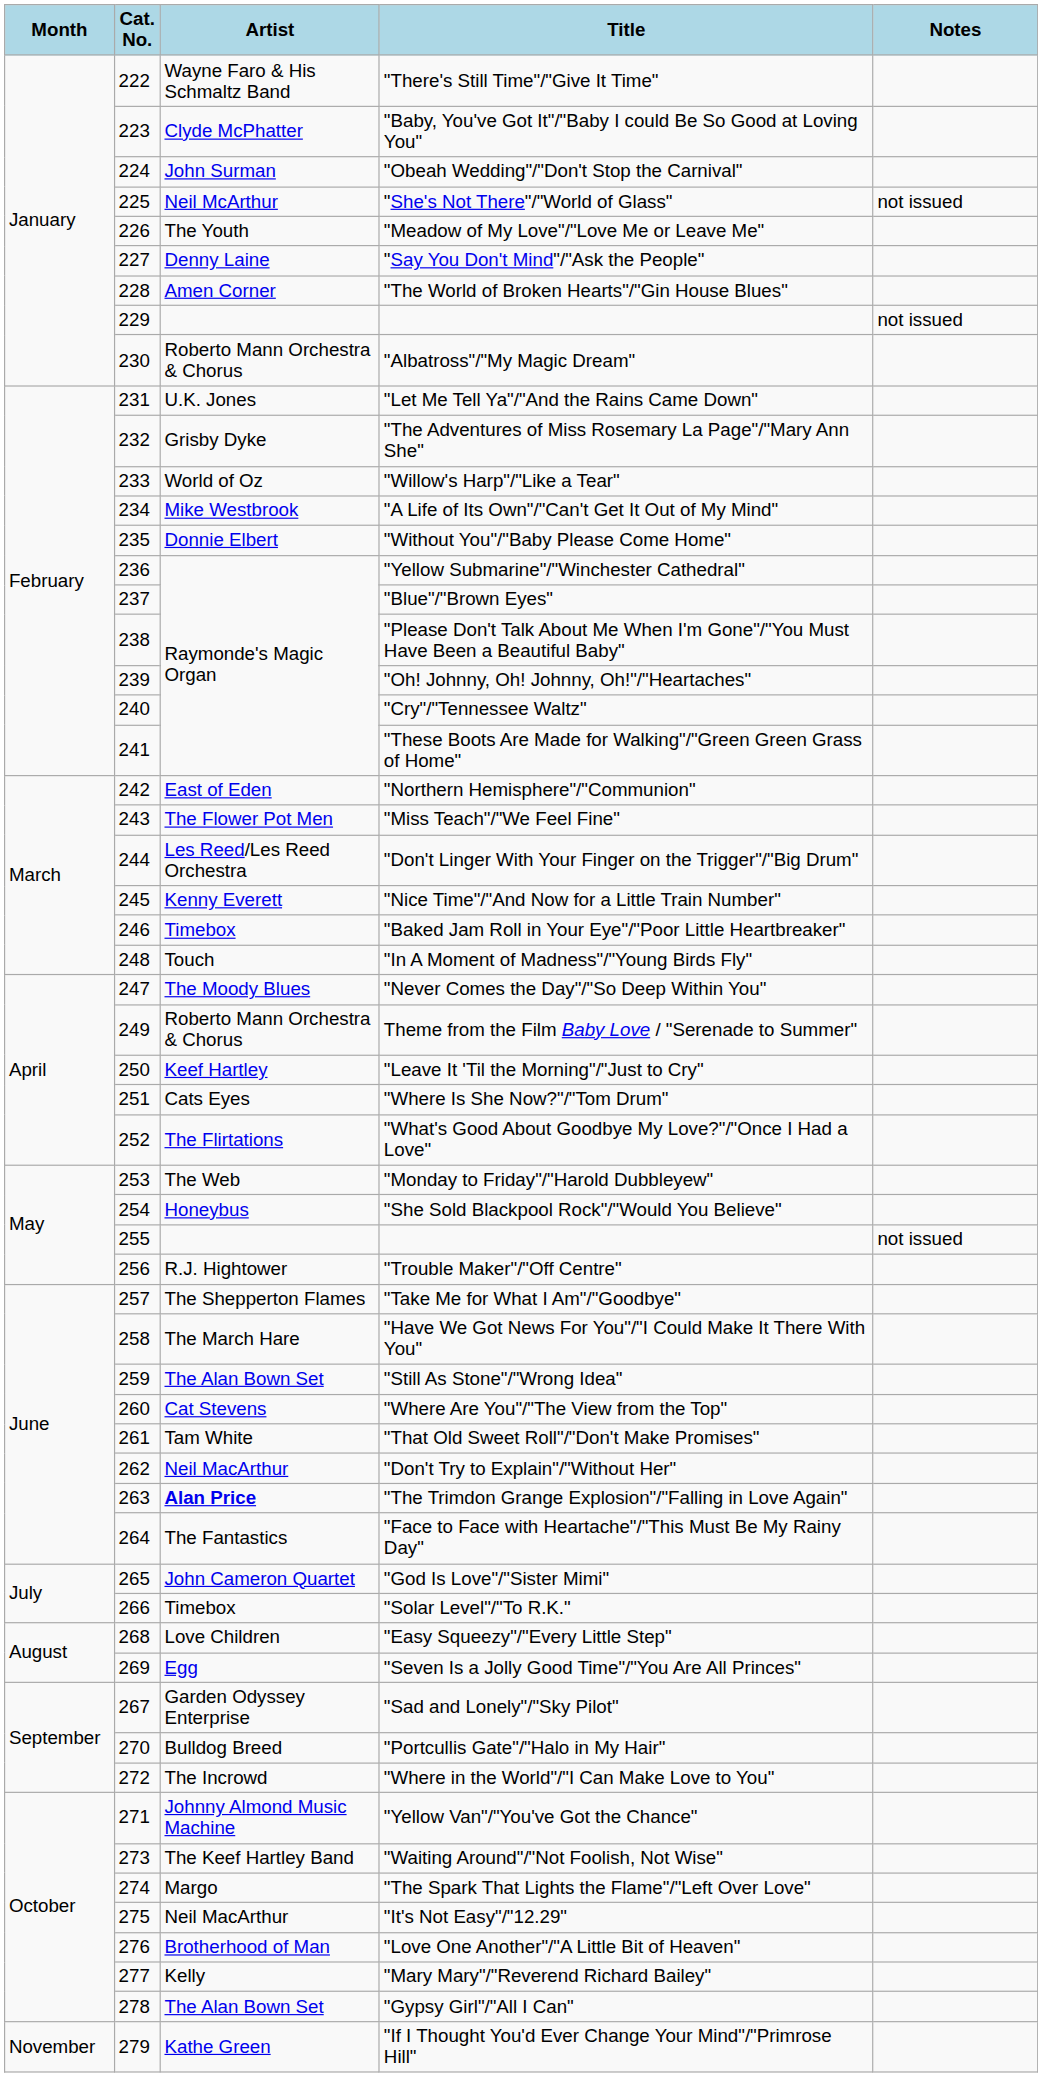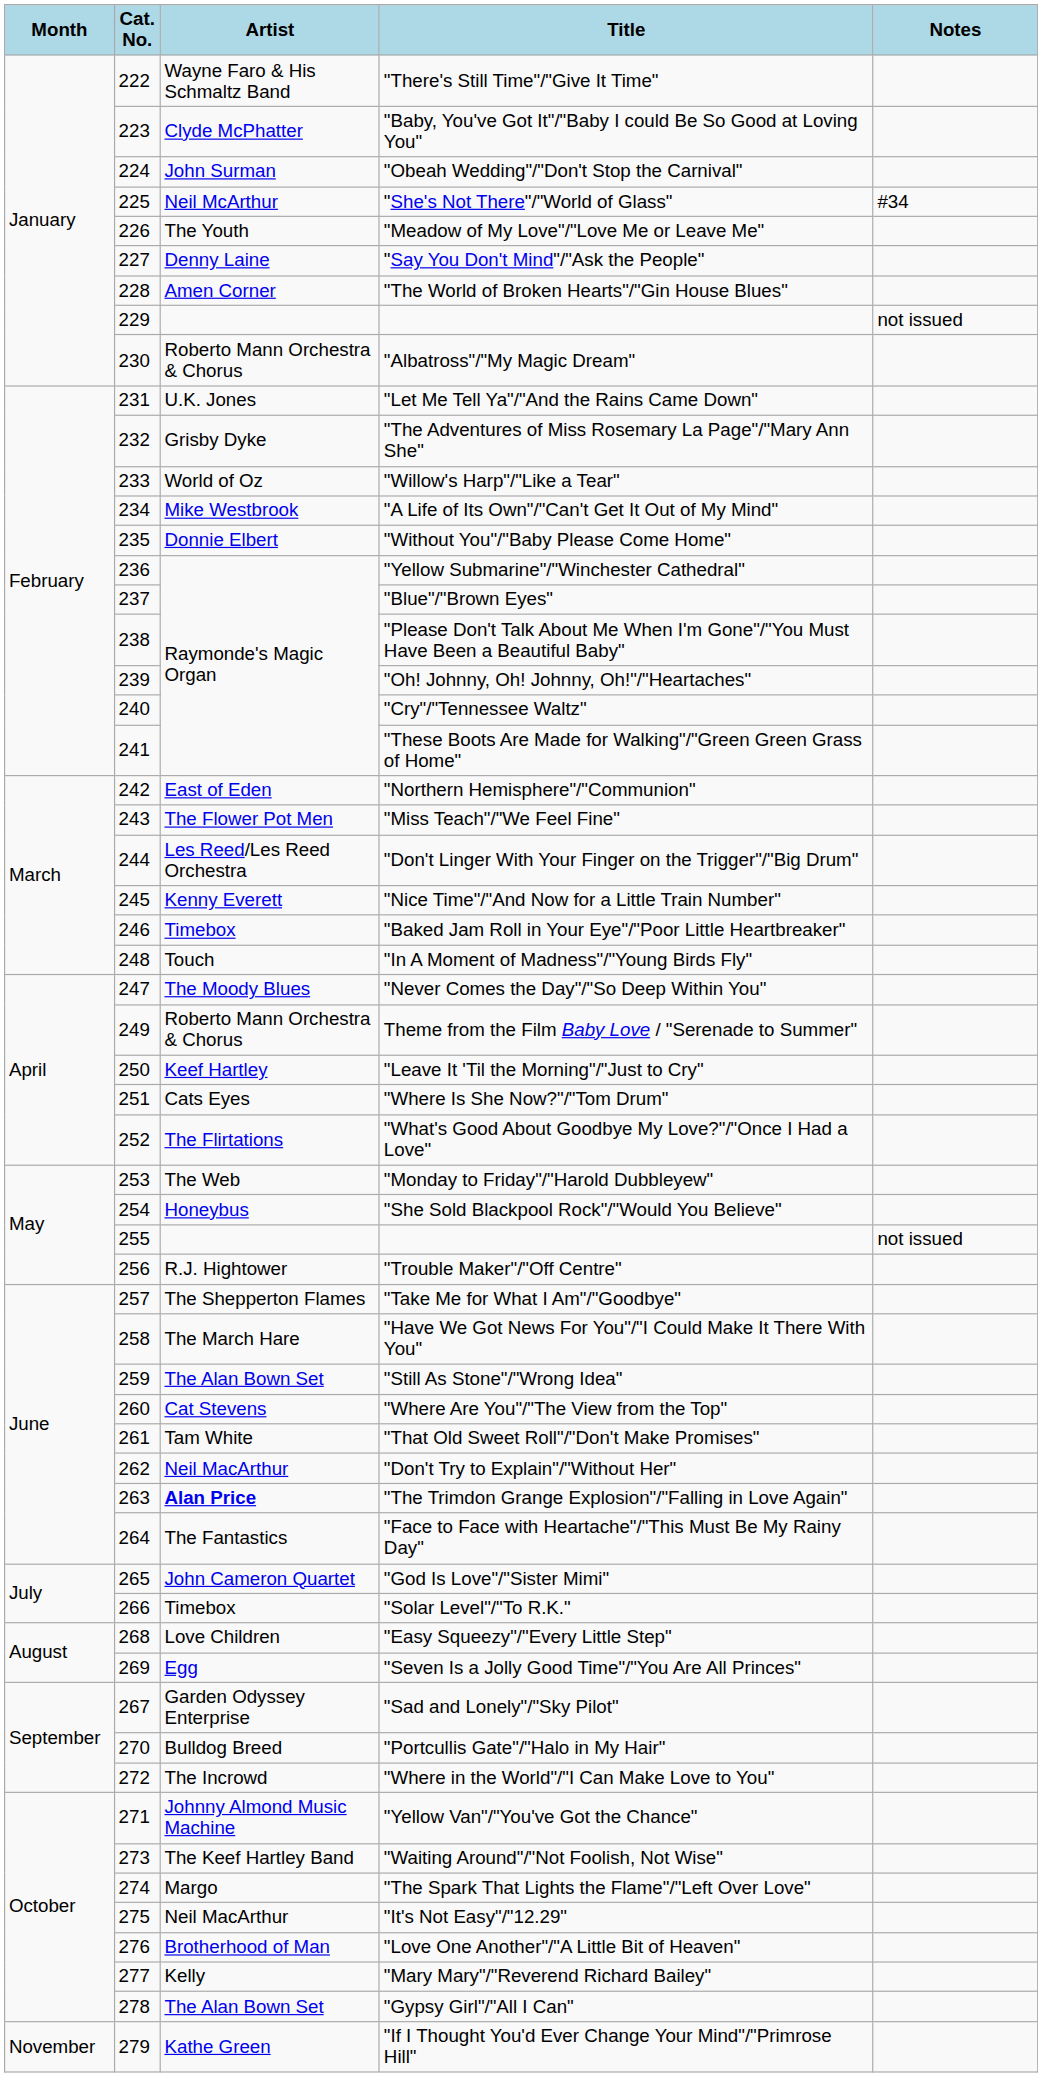 <table class="wikitable" style="width:100%;">
 <tr>
 <th style="background:LightBlue; color:Black; font-weight:bold; text-align:center; width:10%;">Month</th>
 <th style="background:LightBlue; color:Black; font-weight:bold; text-align:center; width:3%;">Cat.<br>No.</th>
 <th style="background:LightBlue; color:Black; font-weight:bold; text-align:center; width:20%;">Artist</th>
 <th style="background:LightBlue; color:Black; font-weight:bold; text-align:center; width:45%;">Title</th>
 <th style="background:LightBlue; color:Black; font-weight:bold; text-align:center; width:15%;">Notes</th>
 </tr>
 <tr>
 <td rowspan = "9">January</td>
 <td>222</td>
 <td>Wayne Faro & His Schmaltz Band</td>
 <td>"There's Still Time"/"Give It Time"</td>
 <td></td>
 </tr>
 <tr>
 <td>223</td>
 <td><a href='#'>Clyde McPhatter</a></td>
 <td>"Baby, You've Got It"/"Baby I could Be So Good at Loving You"</td>
 <td></td>
 </tr>
 <tr>
 <td>224</td>
 <td><a href='#'>John Surman</a></td>
 <td>"Obeah Wedding"/"Don't Stop the Carnival"</td>
 <td></td>
 </tr>
 <tr>
 <td>225</td>
 <td><a href='#'>Neil McArthur</a></td>
 <td>"<a href='#'>She's Not There</a>"/"World of Glass"</td>
-<td>not issued</td>
+<td>#34</td>
 </tr>
 <tr>
 <td>226</td>
 <td>The Youth</td>
 <td>"Meadow of My Love"/"Love Me or Leave Me"</td>
 <td></td>
 </tr>
 <tr>
 <td>227</td>
 <td><a href='#'>Denny Laine</a></td>
 <td>"<a href='#'>Say You Don't Mind</a>"/"Ask the People"</td>
 <td></td>
 </tr>
 <tr>
 <td>228</td>
 <td><a href='#'>Amen Corner</a></td>
 <td>"The World of Broken Hearts"/"Gin House Blues"</td>
 <td></td>
 </tr>
 <tr>
 <td>229</td>
 <td></td>
 <td></td>
 <td>not issued</td>
 </tr>
 <tr>
 <td>230</td>
 <td>Roberto Mann Orchestra & Chorus</td>
 <td>"Albatross"/"My Magic Dream"</td>
 <td></td>
 </tr>
 <tr>
 <td rowspan = "11">February</td>
 <td>231</td>
 <td>U.K. Jones</td>
 <td>"Let Me Tell Ya"/"And the Rains Came Down"</td>
 <td></td>
 </tr>
 <tr>
 <td>232</td>
 <td>Grisby Dyke</td>
 <td>"The Adventures of Miss Rosemary La Page"/"Mary Ann She"</td>
 <td></td>
 </tr>
 <tr>
 <td>233</td>
 <td>World of Oz</td>
 <td>"Willow's Harp"/"Like a Tear"</td>
 <td></td>
 </tr>
 <tr>
 <td>234</td>
 <td><a href='#'>Mike Westbrook</a></td>
 <td>"A Life of Its Own"/"Can't Get It Out of My Mind"</td>
 <td></td>
 </tr>
 <tr>
 <td>235</td>
 <td><a href='#'>Donnie Elbert</a></td>
 <td>"Without You"/"Baby Please Come Home"</td>
 <td></td>
 </tr>
 <tr>
 <td>236</td>
 <td rowspan= "6">Raymonde's Magic Organ</td>
 <td>"Yellow Submarine"/"Winchester Cathedral"</td>
 <td></td>
 </tr>
 <tr>
 <td>237</td>
 <td>"Blue"/"Brown Eyes"</td>
 <td></td>
 </tr>
 <tr>
 <td>238</td>
 <td>"Please Don't Talk About Me When I'm Gone"/"You Must Have Been a Beautiful Baby"</td>
 <td></td>
 </tr>
 <tr>
 <td>239</td>
 <td>"Oh! Johnny, Oh! Johnny, Oh!"/"Heartaches"</td>
 <td></td>
 </tr>
 <tr>
 <td>240</td>
 <td>"Cry"/"Tennessee Waltz"</td>
 <td></td>
 </tr>
 <tr>
 <td>241</td>
 <td>"These Boots Are Made for Walking"/"Green Green Grass of Home"</td>
 <td></td>
 </tr>
 <tr>
 <td rowspan = "6">March</td>
 <td>242</td>
 <td><a href='#'>East of Eden</a></td>
 <td>"Northern Hemisphere"/"Communion"</td>
 <td></td>
 </tr>
 <tr>
 <td>243</td>
 <td><a href='#'>The Flower Pot Men</a></td>
 <td>"Miss Teach"/"We Feel Fine"</td>
 <td></td>
 </tr>
 <tr>
 <td>244</td>
 <td><a href='#'>Les Reed</a>/Les Reed Orchestra</td>
 <td>"Don't Linger With Your Finger on the Trigger"/"Big Drum"</td>
 <td></td>
 </tr>
 <tr>
 <td>245</td>
 <td><a href='#'>Kenny Everett</a></td>
 <td>"Nice Time"/"And Now for a Little Train Number"</td>
 <td></td>
 </tr>
 <tr>
 <td>246</td>
 <td><a href='#'>Timebox</a></td>
 <td>"Baked Jam Roll in Your Eye"/"Poor Little Heartbreaker"</td>
 <td></td>
 </tr>
 <tr>
 <td>248</td>
 <td>Touch</td>
 <td>"In A Moment of Madness"/"Young Birds Fly"</td>
 <td></td>
 </tr>
 <tr>
 <td rowspan = "5">April</td>
 <td>247</td>
 <td><a href='#'>The Moody Blues</a></td>
 <td>"Never Comes the Day"/"So Deep Within You"</td>
 <td></td>
 </tr>
 <tr>
 <td>249</td>
 <td>Roberto Mann Orchestra & Chorus</td>
 <td>Theme from the Film <em><a href='#'>Baby Love</a></em> / "Serenade to Summer"</td>
 <td></td>
 </tr>
 <tr>
 <td>250</td>
 <td><a href='#'>Keef Hartley</a></td>
 <td>"Leave It 'Til the Morning"/"Just to Cry"</td>
 <td></td>
 </tr>
 <tr>
 <td>251</td>
 <td>Cats Eyes</td>
 <td>"Where Is She Now?"/"Tom Drum"</td>
 <td></td>
 </tr>
 <tr>
 <td>252</td>
 <td><a href='#'>The Flirtations</a></td>
 <td>"What's Good About Goodbye My Love?"/"Once I Had a Love"</td>
 <td></td>
 </tr>
 <tr>
 <td rowspan = "4">May</td>
 <td>253</td>
 <td>The Web</td>
 <td>"Monday to Friday"/"Harold Dubbleyew"</td>
 <td></td>
 </tr>
 <tr>
 <td>254</td>
 <td><a href='#'>Honeybus</a></td>
 <td>"She Sold Blackpool Rock"/"Would You Believe"</td>
 <td></td>
 </tr>
 <tr>
 <td>255</td>
 <td></td>
 <td></td>
 <td>not issued</td>
 </tr>
 <tr>
 <td>256</td>
 <td>R.J. Hightower</td>
 <td>"Trouble Maker"/"Off Centre"</td>
 <td></td>
 </tr>
 <tr>
 <td rowspan = "8">June</td>
 <td>257</td>
 <td>The Shepperton Flames</td>
 <td>"Take Me for What I Am"/"Goodbye"</td>
 <td></td>
 </tr>
 <tr>
 <td>258</td>
 <td>The March Hare</td>
 <td>"Have We Got News For You"/"I Could Make It There With You"</td>
 <td></td>
 </tr>
 <tr>
 <td>259</td>
 <td><a href='#'>The Alan Bown Set</a></td>
 <td>"Still As Stone"/"Wrong Idea"</td>
 <td></td>
 </tr>
 <tr>
 <td>260</td>
 <td><a href='#'>Cat Stevens</a></td>
 <td>"Where Are You"/"The View from the Top"</td>
 <td></td>
 </tr>
 <tr>
 <td>261</td>
 <td>Tam White</td>
 <td>"That Old Sweet Roll"/"Don't Make Promises"</td>
 <td></td>
 </tr>
 <tr>
 <td>262</td>
 <td><a href='#'>Neil MacArthur</a></td>
 <td>"Don't Try to Explain"/"Without Her"</td>
 <td></td>
 </tr>
 <tr>
 <td>263</td>
 <td><strong><a href='#'>Alan Price</a></strong></td>
 <td>"The Trimdon Grange Explosion"/"Falling in Love Again"</td>
 <td></td>
 </tr>
 <tr>
 <td>264</td>
 <td>The Fantastics</td>
 <td>"Face to Face with Heartache"/"This Must Be My Rainy Day"</td>
 <td></td>
 </tr>
 <tr>
 <td rowspan = "2">July</td>
 <td>265</td>
 <td><a href='#'>John Cameron Quartet</a></td>
 <td>"God Is Love"/"Sister Mimi"</td>
 <td></td>
 </tr>
 <tr>
 <td>266</td>
 <td>Timebox</td>
 <td>"Solar Level"/"To R.K."</td>
 <td></td>
 </tr>
 <tr>
 <td rowspan = "2">August</td>
 <td>268</td>
 <td>Love Children</td>
 <td>"Easy Squeezy"/"Every Little Step"</td>
 <td></td>
 </tr>
 <tr>
 <td>269</td>
 <td><a href='#'>Egg</a></td>
 <td>"Seven Is a Jolly Good Time"/"You Are All Princes"</td>
 <td></td>
 </tr>
 <tr>
 <td rowspan = "3">September</td>
 <td>267</td>
 <td>Garden Odyssey Enterprise</td>
 <td>"Sad and Lonely"/"Sky Pilot"</td>
 <td></td>
 </tr>
 <tr>
 <td>270</td>
 <td>Bulldog Breed</td>
 <td>"Portcullis Gate"/"Halo in My Hair"</td>
 <td></td>
 </tr>
 <tr>
 <td>272</td>
 <td>The Incrowd</td>
 <td>"Where in the World"/"I Can Make Love to You"</td>
 <td></td>
 </tr>
 <tr>
 <td rowspan = "7">October</td>
 <td>271</td>
 <td><a href='#'>Johnny Almond Music Machine</a></td>
 <td>"Yellow Van"/"You've Got the Chance"</td>
 <td></td>
 </tr>
 <tr>
 <td>273</td>
 <td>The Keef Hartley Band</td>
 <td>"Waiting Around"/"Not Foolish, Not Wise"</td>
 <td></td>
 </tr>
 <tr>
 <td>274</td>
 <td>Margo</td>
 <td>"The Spark That Lights the Flame"/"Left Over Love"</td>
 <td></td>
 </tr>
 <tr>
 <td>275</td>
 <td>Neil MacArthur</td>
 <td>"It's Not Easy"/"12.29"</td>
 <td></td>
 </tr>
 <tr>
 <td>276</td>
 <td><a href='#'>Brotherhood of Man</a></td>
 <td>"Love One Another"/"A Little Bit of Heaven"</td>
 <td></td>
 </tr>
 <tr>
 <td>277</td>
 <td>Kelly</td>
 <td>"Mary Mary"/"Reverend Richard Bailey"</td>
 <td></td>
 </tr>
 <tr>
 <td>278</td>
 <td><a href='#'>The Alan Bown Set</a></td>
 <td>"Gypsy Girl"/"All I Can"</td>
 <td></td>
 </tr>
 <tr>
 <td>November</td>
 <td>279</td>
 <td><a href='#'>Kathe Green</a></td>
 <td>"If I Thought You'd Ever Change Your Mind"/"Primrose Hill"</td>
 <td></td>
 </tr>
 </table>
